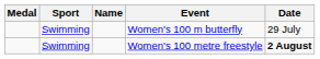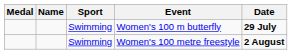 <table class="wikitable sortable" style="font-size:90%">
 <tr>
 <th>Medal</th>
+<th>Name</th>
 <th>Sport</th>
-<th>Name</th>
 <th>Event</th>
 <th>Date</th>
 </tr>
 <tr>
 <td></td>
+<td></td>
 <td><a href='#'>Swimming</a></td>
-<td></td>
 <td><a href='#'>Women's 100 m butterfly</a></td>
-<td>29 July</td>
+<td><strong>29 July</strong></td>
 </tr>
 <tr>
 <td></td>
+<td></td>
 <td><a href='#'>Swimming</a></td>
-<td></td>
 <td><a href='#'>Women's 100 metre freestyle</a></td>
 <td><strong>2 August</strong></td>
 </tr>
 </table>
